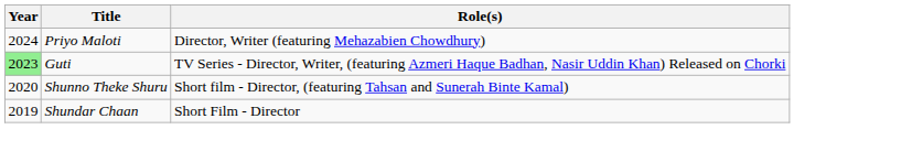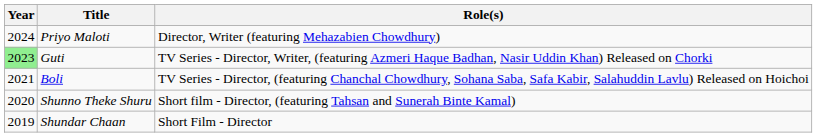 <table class="wikitable">
 <tr>
 <th>Year</th>
 <th>Title</th>
 <th>Role(s)</th>
 </tr>
 <tr>
 <td>2024</td>
 <td><em>Priyo Maloti</em></td>
 <td>Director, Writer (featuring <a href='#'>Mehazabien Chowdhury</a>)</td>
 </tr>
 <tr>
 <td style="background: lightgreen;">2023</td>
 <td><em>Guti</em></td>
 <td>TV Series - Director, Writer, (featuring <a href='#'>Azmeri Haque Badhan</a>, <a href='#'>Nasir Uddin Khan</a>) Released on <a href='#'>Chorki</a></td>
 </tr>
 <tr>
+<td>2021</td>
+<td><em><a href='#'>Boli</a></em></td>
+<td>TV Series - Director, (featuring <a href='#'>Chanchal Chowdhury</a>, <a href='#'>Sohana Saba</a>, <a href='#'>Safa Kabir</a>, <a href='#'>Salahuddin Lavlu</a>) Released on Hoichoi </td>
+</tr>
+<tr>
 <td>2020</td>
 <td><em>Shunno Theke Shuru</em></td>
 <td>Short film - Director, (featuring <a href='#'>Tahsan</a> and <a href='#'>Sunerah Binte Kamal</a>)</td>
 </tr>
 <tr>
 <td>2019</td>
 <td><em>Shundar Chaan</em></td>
 <td>Short Film - Director</td>
 </tr>
 </table>
